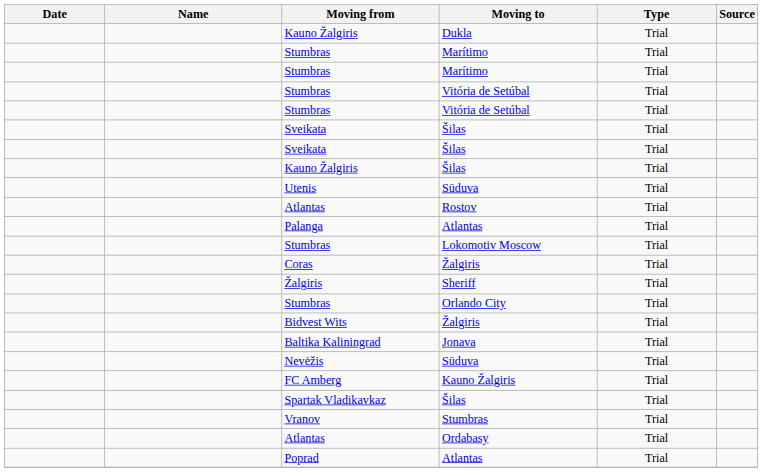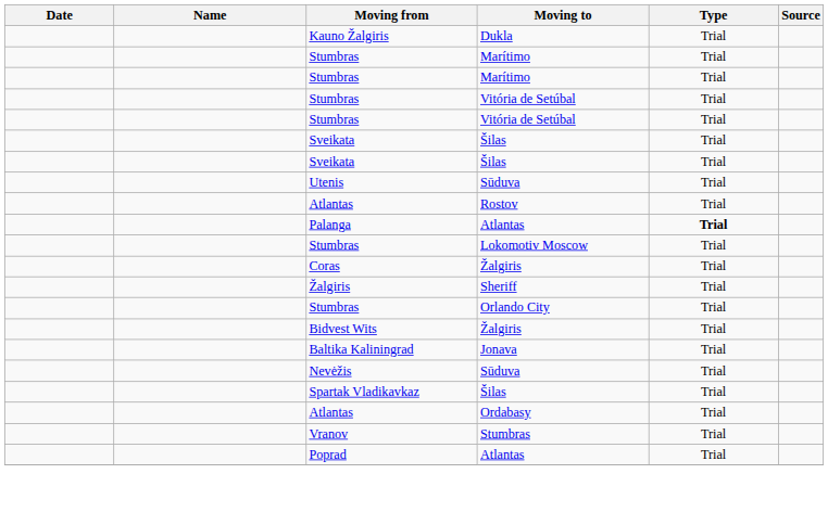 <table class="wikitable sortable">
 <tr>
 <th style="width:125px;">Date</th>
 <th style="width:225px;">Name</th>
 <th style="width:200px;">Moving from</th>
 <th style="width:200px;">Moving to</th>
 <th style="width:150px;">Type</th>
 <th style="width:20px;">Source</th>
 </tr>
 <tr>
 <td align=center></td>
 <td> </td>
 <td><a href='#'>Kauno Žalgiris</a></td>
 <td> <a href='#'>Dukla</a></td>
 <td align=center>Trial</td>
 <td align=center></td>
 </tr>
 <tr>
 <td align=center></td>
 <td> </td>
 <td><a href='#'>Stumbras</a></td>
 <td> <a href='#'>Marítimo</a></td>
 <td align=center>Trial</td>
 <td align=center></td>
 </tr>
 <tr>
 <td align=center></td>
 <td> </td>
 <td><a href='#'>Stumbras</a></td>
 <td> <a href='#'>Marítimo</a></td>
 <td align=center>Trial</td>
 <td align=center></td>
 </tr>
 <tr>
 <td align=center></td>
 <td> </td>
 <td><a href='#'>Stumbras</a></td>
 <td> <a href='#'>Vitória de Setúbal</a></td>
 <td align=center>Trial</td>
 <td align=center></td>
 </tr>
 <tr>
 <td align=center></td>
 <td> </td>
 <td><a href='#'>Stumbras</a></td>
 <td> <a href='#'>Vitória de Setúbal</a></td>
 <td align=center>Trial</td>
 <td align=center></td>
 </tr>
 <tr>
 <td align=center></td>
 <td> </td>
 <td><a href='#'>Sveikata</a></td>
 <td><a href='#'>Šilas</a></td>
 <td align=center>Trial</td>
 <td align=center></td>
 </tr>
 <tr>
 <td align=center></td>
 <td> </td>
 <td><a href='#'>Sveikata</a></td>
 <td><a href='#'>Šilas</a></td>
 <td align=center>Trial</td>
 <td align=center></td>
 </tr>
 <tr>
 <td align=center></td>
 <td> </td>
-<td><a href='#'>Kauno Žalgiris</a></td>
-<td><a href='#'>Šilas</a></td>
-<td align=center>Trial</td>
-<td align=center></td>
-</tr>
-<tr>
-<td align=center></td>
-<td> </td>
 <td><a href='#'>Utenis</a></td>
 <td><a href='#'>Sūduva</a></td>
 <td align=center>Trial</td>
 <td align=center></td>
 </tr>
 <tr>
 <td align=center></td>
 <td> </td>
 <td><a href='#'>Atlantas</a></td>
 <td> <a href='#'>Rostov</a></td>
 <td align=center>Trial</td>
 <td align=center></td>
 </tr>
 <tr>
 <td align=center></td>
 <td> </td>
 <td><a href='#'>Palanga</a></td>
 <td><a href='#'>Atlantas</a></td>
-<td align=center>Trial</td>
+<td align=center><strong>Trial</strong></td>
 <td align=center></td>
 </tr>
 <tr>
 <td align=center></td>
 <td> </td>
 <td><a href='#'>Stumbras</a></td>
 <td> <a href='#'>Lokomotiv Moscow</a></td>
 <td align=center>Trial</td>
 <td align=center></td>
 </tr>
 <tr>
 <td align=center></td>
 <td> </td>
 <td> <a href='#'>Coras</a></td>
 <td><a href='#'>Žalgiris</a></td>
 <td align=center>Trial</td>
 <td align=center></td>
 </tr>
 <tr>
 <td align=center></td>
 <td> </td>
 <td><a href='#'>Žalgiris</a></td>
 <td> <a href='#'>Sheriff</a></td>
 <td align=center>Trial</td>
 <td align=center></td>
 </tr>
 <tr>
 <td align=center></td>
 <td> </td>
 <td><a href='#'>Stumbras</a></td>
 <td> <a href='#'>Orlando City</a></td>
 <td align=center>Trial</td>
 <td align=center></td>
 </tr>
 <tr>
 <td align=center></td>
 <td> </td>
 <td> <a href='#'>Bidvest Wits</a></td>
 <td><a href='#'>Žalgiris</a></td>
 <td align=center>Trial</td>
 <td align=center></td>
 </tr>
 <tr>
 <td align=center></td>
 <td> </td>
 <td> <a href='#'>Baltika Kaliningrad</a></td>
 <td><a href='#'>Jonava</a></td>
 <td align=center>Trial</td>
 <td align=center></td>
 </tr>
 <tr>
 <td align=center></td>
 <td> </td>
 <td><a href='#'>Nevėžis</a></td>
 <td><a href='#'>Sūduva</a></td>
 <td align=center>Trial</td>
 <td align=center></td>
 </tr>
 <tr>
 <td align=center></td>
 <td> </td>
-<td> <a href='#'>FC Amberg</a></td>
-<td><a href='#'>Kauno Žalgiris</a></td>
+<td> <a href='#'>Spartak Vladikavkaz</a></td>
+<td><a href='#'>Šilas</a></td>
 <td align=center>Trial</td>
 <td align=center></td>
 </tr>
 <tr>
 <td align=center></td>
 <td> </td>
-<td> <a href='#'>Spartak Vladikavkaz</a></td>
-<td><a href='#'>Šilas</a></td>
+<td><a href='#'>Atlantas</a></td>
+<td> <a href='#'>Ordabasy</a></td>
 <td align=center>Trial</td>
 <td align=center></td>
 </tr>
 <tr>
 <td align=center></td>
 <td> </td>
 <td> <a href='#'>Vranov</a></td>
 <td><a href='#'>Stumbras</a></td>
 <td align=center>Trial</td>
 <td align=center></td>
 </tr>
 <tr>
 <td align=center></td>
 <td> </td>
-<td><a href='#'>Atlantas</a></td>
-<td> <a href='#'>Ordabasy</a></td>
-<td align=center>Trial</td>
-<td align=center></td>
-</tr>
-<tr>
-<td align=center></td>
-<td> </td>
 <td> <a href='#'>Poprad</a></td>
 <td><a href='#'>Atlantas</a></td>
 <td align=center>Trial</td>
 <td align=center></td>
 </tr>
 <tr>
 </tr>
 </table>
